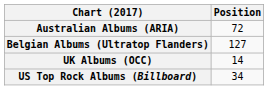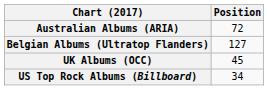 <table class="wikitable sortable plainrowheaders" style="text-align:center">
 <tr>
 <th scope="col">Chart (2017)</th>
 <th scope="col">Position</th>
 </tr>
 <tr>
 <th scope="row">Australian Albums (ARIA)</th>
 <td>72</td>
 </tr>
 <tr>
 <th scope="row">Belgian Albums (Ultratop Flanders)</th>
 <td>127</td>
 </tr>
 <tr>
 <th scope="row">UK Albums (OCC)</th>
-<td>14</td>
+<td>45</td>
 </tr>
 <tr>
 <th scope="row">US Top Rock Albums (<em>Billboard</em>)</th>
 <td>34</td>
 </tr>
 </table>
